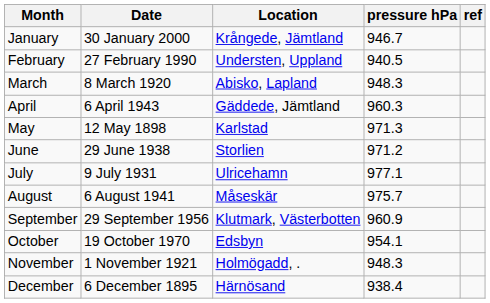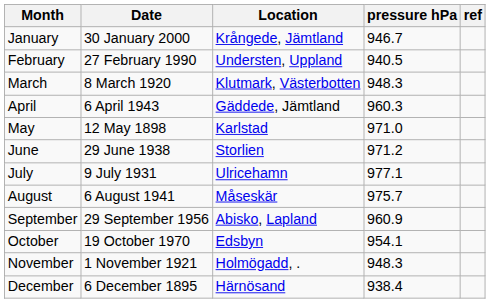 <table class="wikitable sortable">
 <tr>
 <th>Month</th>
 <th>Date</th>
 <th class="unsortable">Location</th>
 <th>pressure hPa</th>
 <th>ref</th>
 </tr>
 <tr>
 <td>January</td>
 <td>30 January 2000</td>
 <td><a href='#'>Krångede</a>, <a href='#'>Jämtland</a></td>
 <td>946.7</td>
 <td></td>
 </tr>
 <tr>
 <td>February</td>
 <td>27 February 1990</td>
 <td><a href='#'>Understen</a>, <a href='#'>Uppland</a></td>
 <td>940.5</td>
 <td></td>
 </tr>
 <tr>
 <td>March</td>
 <td>8 March 1920</td>
-<td><a href='#'>Abisko</a>, <a href='#'>Lapland</a></td>
+<td><a href='#'>Klutmark</a>, <a href='#'>Västerbotten</a></td>
 <td>948.3</td>
 <td></td>
 </tr>
 <tr>
 <td>April</td>
 <td>6 April 1943</td>
 <td><a href='#'>Gäddede</a>, Jämtland</td>
 <td>960.3</td>
 <td></td>
 </tr>
 <tr>
 <td>May</td>
 <td>12 May 1898</td>
 <td><a href='#'>Karlstad</a></td>
-<td>971.3</td>
+<td>971.0</td>
 <td></td>
 </tr>
 <tr>
 <td>June</td>
 <td>29 June 1938</td>
 <td><a href='#'>Storlien</a></td>
 <td>971.2</td>
 <td></td>
 </tr>
 <tr>
 <td>July</td>
 <td>9 July 1931</td>
 <td><a href='#'>Ulricehamn</a></td>
 <td>977.1</td>
 <td></td>
 </tr>
 <tr>
 <td>August</td>
 <td>6 August 1941</td>
 <td><a href='#'>Måseskär</a></td>
 <td>975.7</td>
 <td></td>
 </tr>
 <tr>
 <td>September</td>
 <td>29 September 1956</td>
-<td><a href='#'>Klutmark</a>, <a href='#'>Västerbotten</a></td>
+<td><a href='#'>Abisko</a>, <a href='#'>Lapland</a></td>
 <td>960.9</td>
 <td></td>
 </tr>
 <tr>
 <td>October</td>
 <td>19 October 1970</td>
 <td><a href='#'>Edsbyn</a></td>
 <td>954.1</td>
 <td></td>
 </tr>
 <tr>
 <td>November</td>
 <td>1 November 1921</td>
 <td><a href='#'>Holmögadd</a>, .</td>
 <td>948.3</td>
 <td></td>
 </tr>
 <tr>
 <td>December</td>
 <td>6 December 1895</td>
 <td><a href='#'>Härnösand</a></td>
 <td>938.4</td>
 <td></td>
 </tr>
 </table>
